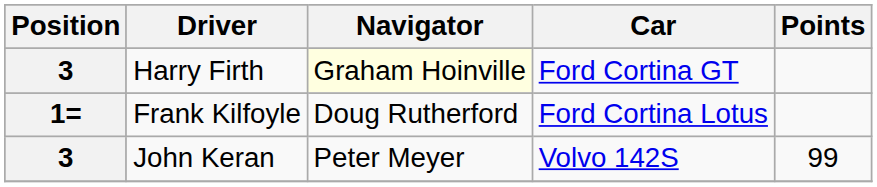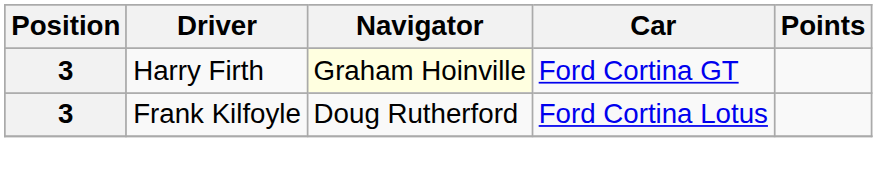 <table class="wikitable" border="1">
 <tr>
 <th>Position</th>
 <th>Driver</th>
 <th>Navigator</th>
 <th>Car</th>
 <th>Points</th>
 </tr>
 <tr>
 <th>3</th>
 <td>Harry Firth</td>
 <td style="background: lightyellow;">Graham Hoinville</td>
 <td><a href='#'>Ford Cortina GT</a></td>
 <td align="center"></td>
 </tr>
 <tr>
-<th>1=</th>
+<th>3</th>
 <td>Frank Kilfoyle</td>
 <td>Doug Rutherford</td>
 <td><a href='#'>Ford Cortina Lotus</a></td>
 <td align="center"></td>
 </tr>
 <tr>
-<th>3</th>
-<td>John Keran</td>
-<td>Peter Meyer</td>
-<td><a href='#'>Volvo 142S</a></td>
-<td align="center">99</td>
-</tr>
-<tr>
 </tr>
 </table>
